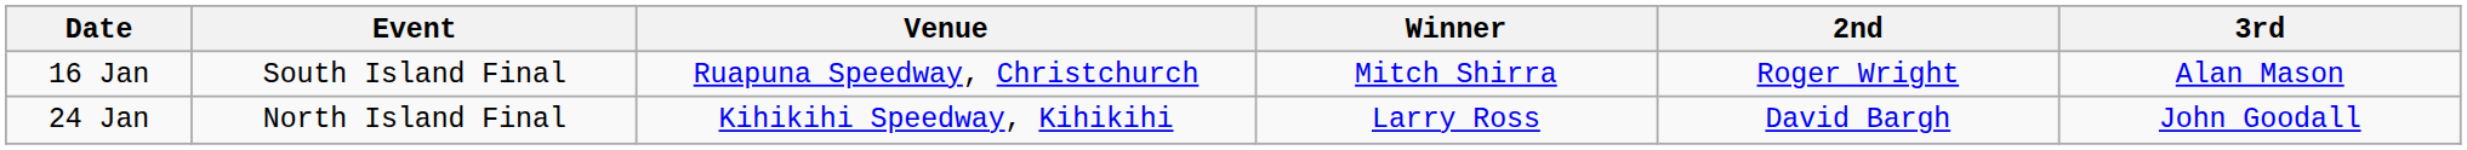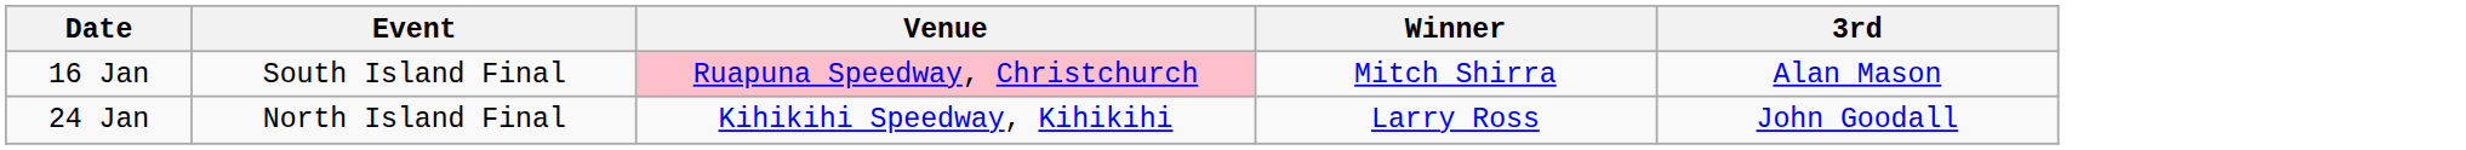 <table class="wikitable" style="text-align:center">
 <tr>
 <th width=80>Date</th>
 <th width=200>Event</th>
 <th width=280>Venue</th>
 <th width=180>Winner</th>
-<th width=180>2nd</th>
 <th width=180>3rd</th>
 </tr>
 <tr>
 <td align=center>16 Jan</td>
 <td>South Island Final</td>
-<td><a href='#'>Ruapuna Speedway</a>, <a href='#'>Christchurch</a></td>
+<td style="background: pink;"><a href='#'>Ruapuna Speedway</a>, <a href='#'>Christchurch</a></td>
 <td><a href='#'>Mitch Shirra</a></td>
-<td><a href='#'>Roger Wright</a></td>
 <td><a href='#'>Alan Mason</a></td>
 </tr>
 <tr>
 <td align=center>24 Jan</td>
 <td>North Island Final</td>
 <td><a href='#'>Kihikihi Speedway</a>, <a href='#'>Kihikihi</a></td>
 <td><a href='#'>Larry Ross</a></td>
-<td><a href='#'>David Bargh</a></td>
 <td><a href='#'>John Goodall</a></td>
 </tr>
 </table>
